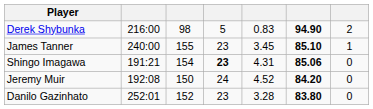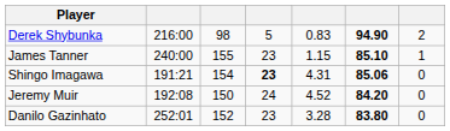 <table class="wikitable sortable" style="text-align:center;">
 <tr>
 <th width="170px">Player</th>
 <th width="60px"></th>
 <th width="50px"></th>
 <th width="50px"></th>
 <th width="60px"></th>
 <th width="60px"></th>
 <th width="50px"></th>
 </tr>
 <tr>
 <td align="left"> <a href='#'>Derek Shybunka</a></td>
 <td>216:00</td>
 <td>98</td>
 <td>5</td>
 <td>0.83</td>
 <td><strong>94.90</strong></td>
 <td>2</td>
 </tr>
 <tr>
 <td align="left"> James Tanner</td>
 <td>240:00</td>
 <td>155</td>
 <td>23</td>
-<td>3.45</td>
+<td>1.15</td>
 <td><strong>85.10</strong></td>
 <td>1</td>
 </tr>
 <tr>
 <td align="left"> Shingo Imagawa</td>
 <td>191:21</td>
 <td>154</td>
 <td><strong>23</strong></td>
 <td>4.31</td>
 <td><strong>85.06</strong></td>
 <td>0</td>
 </tr>
 <tr>
 <td align="left"> Jeremy Muir</td>
 <td>192:08</td>
 <td>150</td>
 <td>24</td>
 <td>4.52</td>
 <td><strong>84.20</strong></td>
 <td>0</td>
 </tr>
 <tr>
 <td align="left"> Danilo Gazinhato</td>
 <td>252:01</td>
 <td>152</td>
 <td>23</td>
 <td>3.28</td>
 <td><strong>83.80</strong></td>
 <td>0</td>
 </tr>
 </table>
